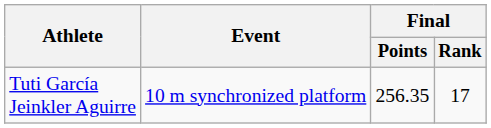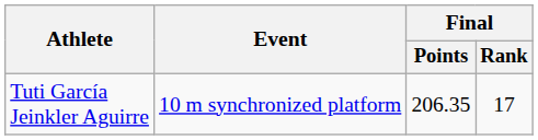 <table class="wikitable" style="font-size:90%;">
 <tr>
 <th rowspan=2>Athlete</th>
 <th rowspan=2>Event</th>
 <th colspan=2>Final</th>
 </tr>
 <tr style="font-size:95%">
 <th>Points</th>
 <th>Rank</th>
 </tr>
 <tr align=center>
 <td align=left><a href='#'>Tuti García</a><br><a href='#'>Jeinkler Aguirre</a></td>
 <td align=left><a href='#'>10 m synchronized platform</a></td>
-<td>256.35</td>
+<td>206.35</td>
 <td>17</td>
 </tr>
 </table>
